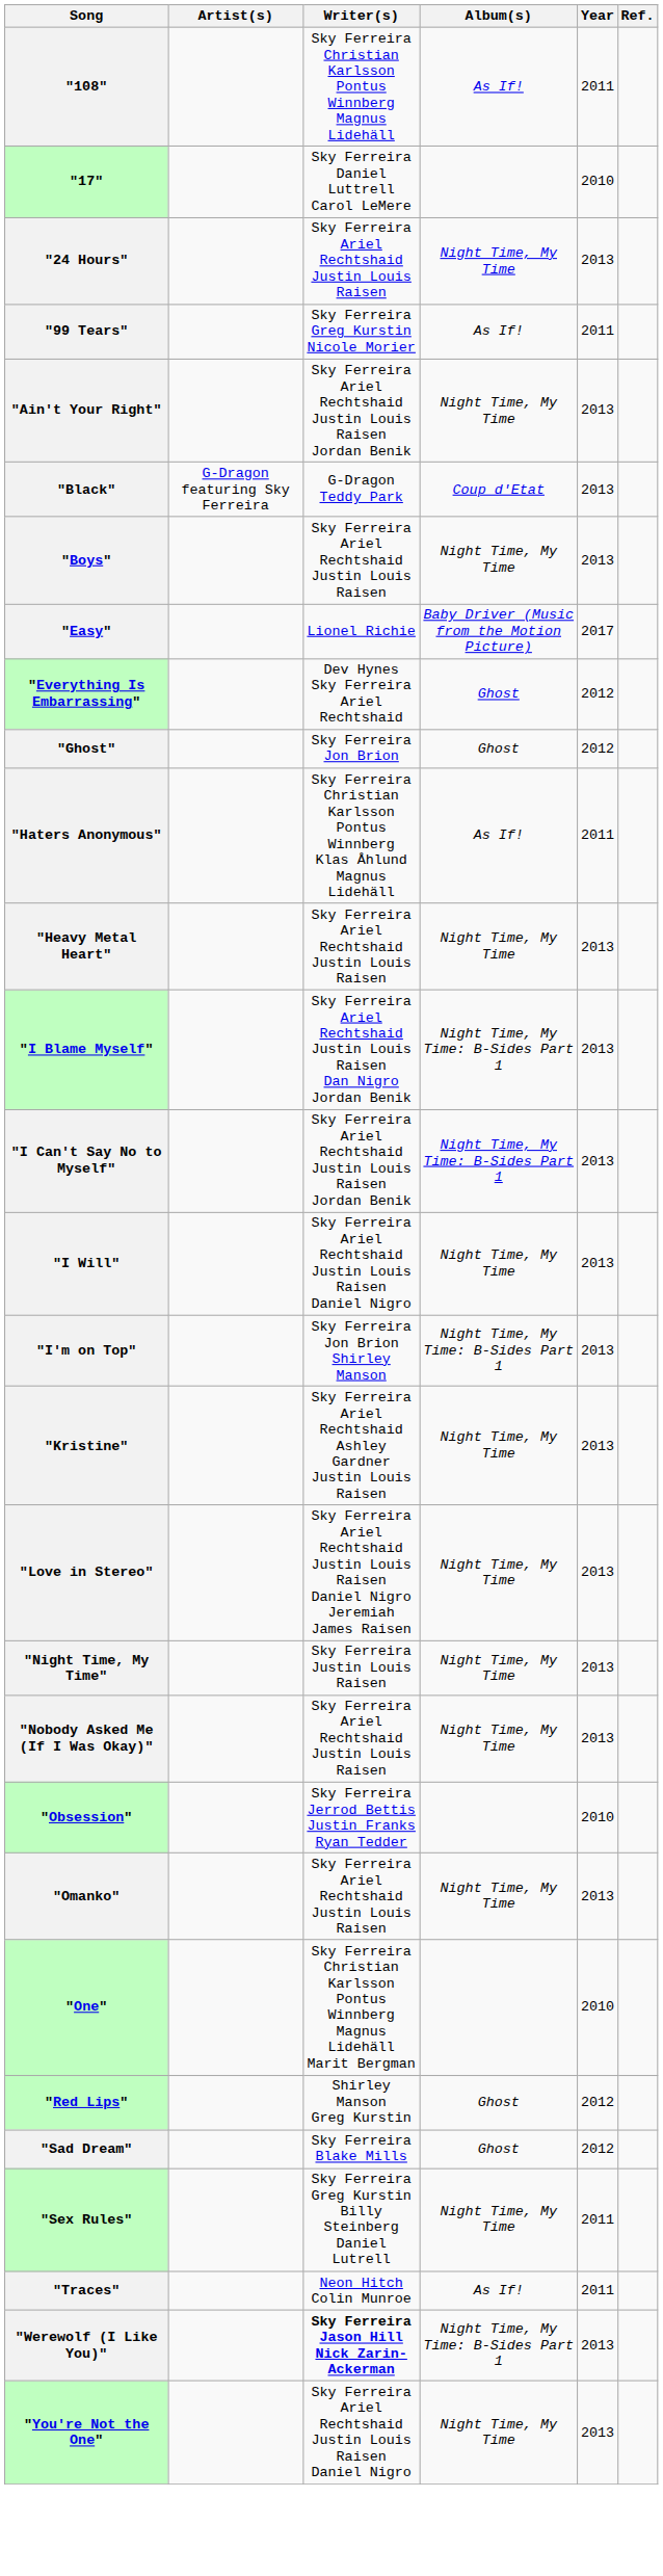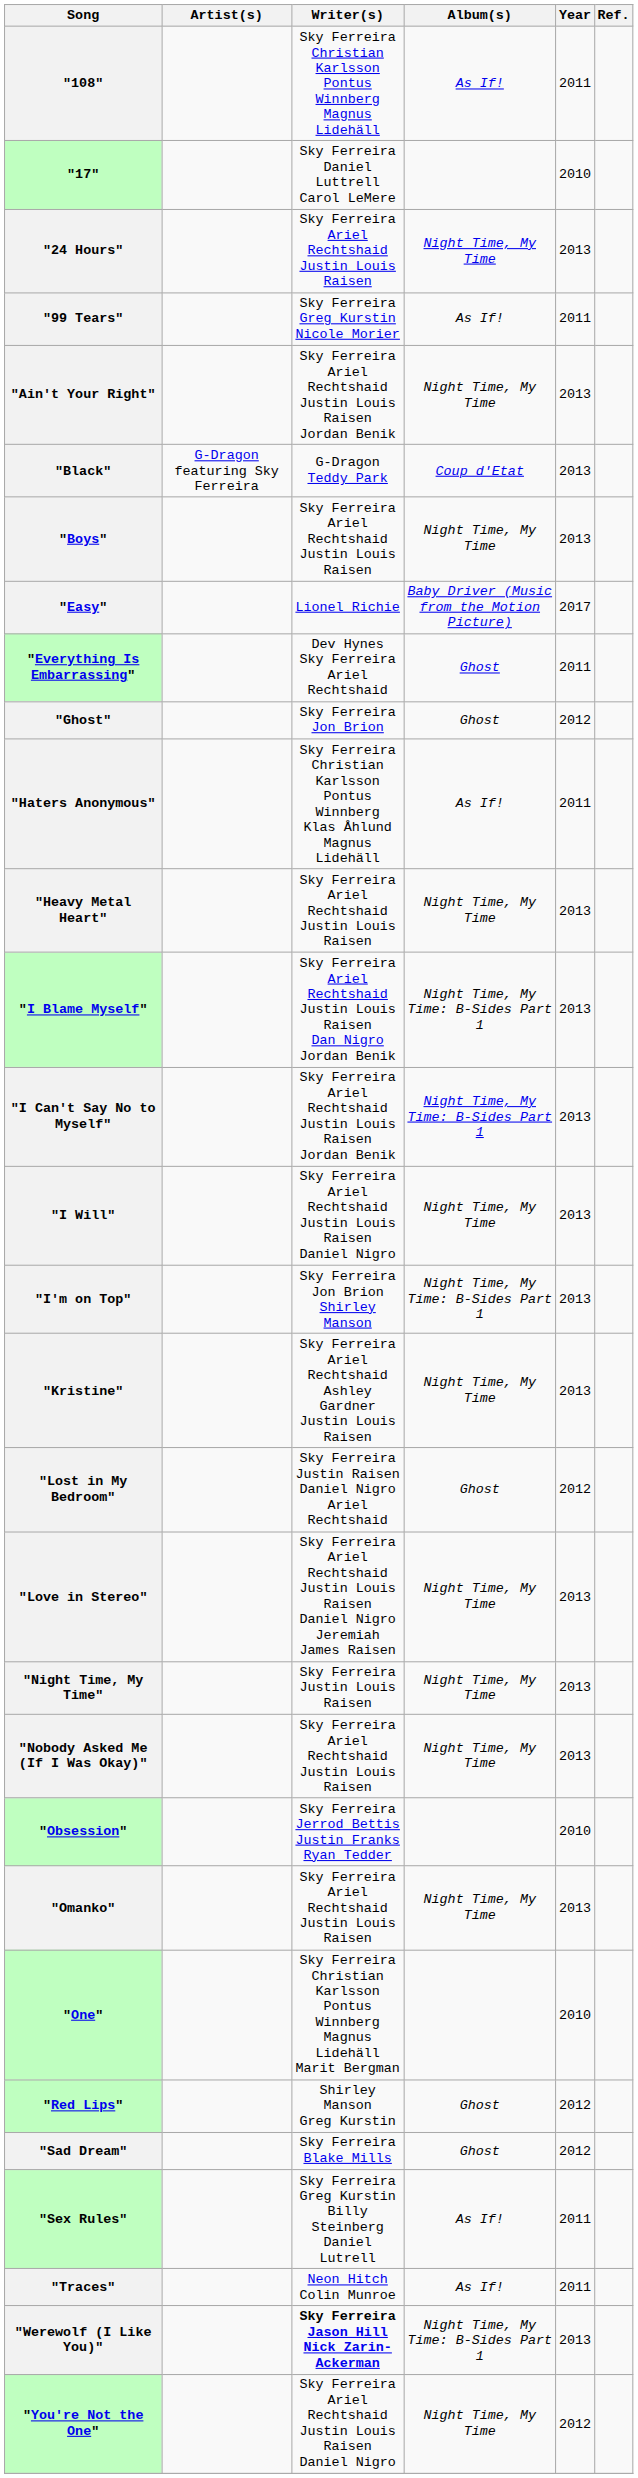 <table class="wikitable sortable plainrowheaders" style="text-align:center;">
 <tr>
 <th scope="col">Song</th>
 <th scope="col">Artist(s)</th>
 <th scope="col" class="unsortable">Writer(s)</th>
 <th scope="col">Album(s)</th>
 <th scope="col">Year</th>
 <th scope="col" class="unsortable">Ref.</th>
 </tr>
 <tr>
 <th scope="row"> "108"</th>
 <td></td>
 <td>Sky Ferreira<br><a href='#'>Christian Karlsson</a><br><a href='#'>Pontus Winnberg</a><br><a href='#'>Magnus Lidehäll</a></td>
 <td><em><a href='#'>As If!</a></em></td>
 <td>2011</td>
 <td></td>
 </tr>
 <tr>
 <th scope="row" style="background-color:#BFFFC0">"17" </th>
 <td></td>
 <td>Sky Ferreira<br>Daniel Luttrell<br>Carol LeMere</td>
 <td></td>
 <td>2010</td>
 <td></td>
 </tr>
 <tr>
 <th scope="row"> "24 Hours"</th>
 <td></td>
 <td>Sky Ferreira<br><a href='#'>Ariel Rechtshaid</a><br><a href='#'>Justin Louis Raisen</a></td>
 <td><em><a href='#'>Night Time, My Time</a></em></td>
 <td>2013</td>
 <td></td>
 </tr>
 <tr>
 <th scope="row"> "99 Tears"</th>
 <td></td>
 <td>Sky Ferreira<br><a href='#'>Greg Kurstin</a><br><a href='#'>Nicole Morier</a></td>
 <td><em>As If!</em></td>
 <td>2011</td>
 <td></td>
 </tr>
 <tr>
 <th scope="row"> "Ain't Your Right"</th>
 <td></td>
 <td>Sky Ferreira<br>Ariel Rechtshaid<br>Justin Louis Raisen<br>Jordan Benik</td>
 <td><em>Night Time, My Time</em></td>
 <td>2013</td>
 <td></td>
 </tr>
 <tr>
 <th scope="row"> "Black"</th>
 <td><a href='#'>G-Dragon</a> featuring Sky Ferreira</td>
 <td>G-Dragon<br><a href='#'>Teddy Park</a></td>
 <td><em><a href='#'>Coup d'Etat</a></em></td>
 <td>2013</td>
 <td></td>
 </tr>
 <tr>
 <th scope="row">"<a href='#'>Boys</a>"</th>
 <td></td>
 <td>Sky Ferreira<br>Ariel Rechtshaid<br>Justin Louis Raisen</td>
 <td><em>Night Time, My Time</em></td>
 <td>2013</td>
 <td></td>
 </tr>
 <tr>
 <th scope="row"> "<a href='#'>Easy</a>"</th>
 <td></td>
 <td><a href='#'>Lionel Richie</a></td>
 <td><em><a href='#'>Baby Driver (Music from the Motion Picture)</a></em></td>
 <td>2017</td>
 <td></td>
 </tr>
 <tr>
 <th scope="row" style="background-color:#BFFFC0">"<a href='#'>Everything Is Embarrassing</a>" </th>
 <td></td>
 <td>Dev Hynes<br>Sky Ferreira<br>Ariel Rechtshaid</td>
 <td><em><a href='#'>Ghost</a></em></td>
-<td>2012</td>
+<td>2011</td>
 <td></td>
 </tr>
 <tr>
 <th scope="row"> "Ghost"</th>
 <td></td>
 <td>Sky Ferreira<br><a href='#'>Jon Brion</a></td>
 <td><em>Ghost</em></td>
 <td>2012</td>
 <td></td>
 </tr>
 <tr>
 <th scope="row"> "Haters Anonymous"</th>
 <td></td>
 <td>Sky Ferreira<br>Christian Karlsson<br>Pontus Winnberg<br>Klas Åhlund<br>Magnus Lidehäll</td>
 <td><em>As If!</em></td>
 <td>2011</td>
 <td></td>
 </tr>
 <tr>
 <th scope="row">"Heavy Metal Heart"</th>
 <td></td>
 <td>Sky Ferreira<br>Ariel Rechtshaid<br>Justin Louis Raisen</td>
 <td><em>Night Time, My Time</em></td>
 <td>2013</td>
 <td></td>
 </tr>
 <tr>
 <th scope="row" style="background-color:#BFFFC0"> "<a href='#'>I Blame Myself</a>"</th>
 <td></td>
 <td>Sky Ferreira<br><a href='#'>Ariel Rechtshaid</a><br>Justin Louis Raisen<br><a href='#'>Dan Nigro</a><br>Jordan Benik</td>
 <td><em>Night Time, My Time: B-Sides Part 1</em></td>
 <td>2013</td>
 <td></td>
 </tr>
 <tr>
 <th scope="row">"I Can't Say No to Myself"</th>
 <td></td>
 <td>Sky Ferreira<br>Ariel Rechtshaid<br>Justin Louis Raisen<br>Jordan Benik</td>
 <td><em><a href='#'>Night Time, My Time: B-Sides Part 1</a></em></td>
 <td>2013</td>
 <td></td>
 </tr>
 <tr>
 <th scope="row">"I Will"</th>
 <td></td>
 <td>Sky Ferreira<br>Ariel Rechtshaid<br>Justin Louis Raisen<br>Daniel Nigro</td>
 <td><em>Night Time, My Time</em></td>
 <td>2013</td>
 <td></td>
 </tr>
 <tr>
 <th scope="row">"I'm on Top"</th>
 <td></td>
 <td>Sky Ferreira<br>Jon Brion<br><a href='#'>Shirley Manson</a></td>
 <td><em>Night Time, My Time: B-Sides Part 1</em></td>
 <td>2013</td>
 <td></td>
 </tr>
 <tr>
 <th scope="row"> "Kristine"</th>
 <td></td>
 <td>Sky Ferreira<br>Ariel Rechtshaid<br>Ashley Gardner<br>Justin Louis Raisen</td>
 <td><em>Night Time, My Time</em></td>
 <td>2013</td>
+<td></td>
+</tr>
+<tr>
+<th scope="row"> "Lost in My Bedroom"</th>
+<td></td>
+<td>Sky Ferreira<br>Justin Raisen<br>Daniel Nigro<br>Ariel Rechtshaid</td>
+<td><em>Ghost</em></td>
+<td>2012</td>
 <td></td>
 </tr>
 <tr>
 <th scope="row">"Love in Stereo"</th>
 <td></td>
 <td>Sky Ferreira<br>Ariel Rechtshaid<br>Justin Louis Raisen<br>Daniel Nigro<br>Jeremiah James Raisen</td>
 <td><em>Night Time, My Time</em></td>
 <td>2013</td>
 <td></td>
 </tr>
 <tr>
 <th scope="row"> "Night Time, My Time"</th>
 <td></td>
 <td>Sky Ferreira<br>Justin Louis Raisen</td>
 <td><em>Night Time, My Time</em></td>
 <td>2013</td>
 <td></td>
 </tr>
 <tr>
 <th scope="row">"Nobody Asked Me (If I Was Okay)"</th>
 <td></td>
 <td>Sky Ferreira<br>Ariel Rechtshaid<br>Justin Louis Raisen</td>
 <td><em>Night Time, My Time</em></td>
 <td>2013</td>
 <td></td>
 </tr>
 <tr>
 <th scope="row" style="background-color:#BFFFC0">"<a href='#'>Obsession</a>" </th>
 <td></td>
 <td>Sky Ferreira<br><a href='#'>Jerrod Bettis</a><br><a href='#'>Justin Franks</a><br><a href='#'>Ryan Tedder</a></td>
 <td></td>
 <td>2010</td>
 <td></td>
 </tr>
 <tr>
 <th scope="row"> "Omanko"</th>
 <td></td>
 <td>Sky Ferreira<br>Ariel Rechtshaid<br>Justin Louis Raisen</td>
 <td><em>Night Time, My Time</em></td>
 <td>2013</td>
 <td></td>
 </tr>
 <tr>
 <th scope="row" style="background-color:#BFFFC0">"<a href='#'>One</a>" </th>
 <td></td>
 <td>Sky Ferreira<br>Christian Karlsson<br>Pontus Winnberg<br>Magnus Lidehäll<br>Marit Bergman</td>
 <td></td>
 <td>2010</td>
 <td></td>
 </tr>
 <tr>
 <th scope="row" style="background-color:#BFFFC0">"<a href='#'>Red Lips</a>" </th>
 <td></td>
 <td>Shirley Manson<br>Greg Kurstin</td>
 <td><em>Ghost</em></td>
 <td>2012</td>
 <td></td>
 </tr>
 <tr>
 <th scope="row"> "Sad Dream"</th>
 <td></td>
 <td>Sky Ferreira<br><a href='#'>Blake Mills</a></td>
 <td><em>Ghost</em></td>
 <td>2012</td>
 <td></td>
 </tr>
 <tr>
 <th scope="row" style="background-color:#BFFFC0">"Sex Rules" </th>
 <td></td>
 <td>Sky Ferreira<br>Greg Kurstin<br>Billy Steinberg<br>Daniel Lutrell</td>
-<td><em>Night Time, My Time</em></td>
+<td><em>As If!</em></td>
 <td>2011</td>
 <td></td>
 </tr>
 <tr>
 <th scope="row"> "Traces"</th>
 <td></td>
 <td><a href='#'>Neon Hitch</a><br>Colin Munroe</td>
 <td><em>As If!</em></td>
 <td>2011</td>
 <td></td>
 </tr>
 <tr>
 <th scope="row"> "Werewolf (I Like You)"</th>
 <td></td>
 <td><strong>Sky Ferreira<br><a href='#'>Jason Hill</a><br><a href='#'>Nick Zarin-Ackerman</a></strong></td>
 <td><em>Night Time, My Time: B-Sides Part 1</em></td>
 <td>2013</td>
 <td></td>
 </tr>
 <tr>
 <th scope="row" style="background-color:#BFFFC0"> "<a href='#'>You're Not the One</a>" </th>
 <td></td>
 <td>Sky Ferreira<br>Ariel Rechtshaid<br>Justin Louis Raisen<br>Daniel Nigro</td>
 <td><em>Night Time, My Time</em></td>
-<td>2013</td>
+<td>2012</td>
 <td></td>
 </tr>
 <tr>
 </tr>
 </table>
